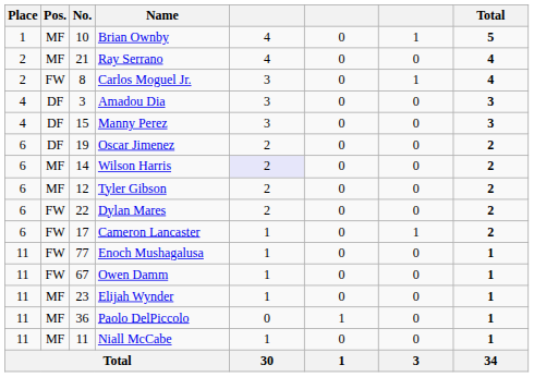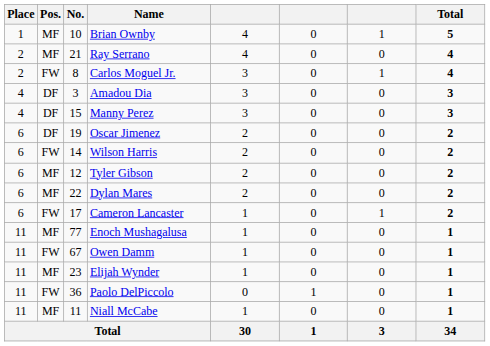 <table class="wikitable sortable" style="font-size: 95%; text-align: center;">
 <tr>
 <th width=20>Place</th>
 <th width=20>Pos.</th>
 <th width=20>No.</th>
 <th width=150>Name</th>
 <th width=80></th>
 <th width=80></th>
 <th width=80></th>
 <th width=80><strong>Total</strong></th>
 </tr>
 <tr>
 <td>1</td>
 <td>MF</td>
 <td>10</td>
 <td align="left"> <a href='#'>Brian Ownby</a></td>
 <td>4</td>
 <td>0</td>
 <td>1</td>
 <td><strong>5</strong></td>
 </tr>
 <tr>
 <td>2</td>
 <td>MF</td>
 <td>21</td>
 <td align="left"> <a href='#'>Ray Serrano</a></td>
 <td>4</td>
 <td>0</td>
 <td>0</td>
 <td><strong>4</strong></td>
 </tr>
 <tr>
 <td>2</td>
 <td>FW</td>
 <td>8</td>
 <td align="left"> <a href='#'>Carlos Moguel Jr.</a></td>
 <td>3</td>
 <td>0</td>
 <td>1</td>
 <td><strong>4</strong></td>
 </tr>
 <tr>
 <td>4</td>
 <td>DF</td>
 <td>3</td>
 <td align="left"> <a href='#'>Amadou Dia</a></td>
 <td>3</td>
 <td>0</td>
 <td>0</td>
 <td><strong>3</strong></td>
 </tr>
 <tr>
 <td>4</td>
 <td>DF</td>
 <td>15</td>
 <td align="left"> <a href='#'>Manny Perez</a></td>
 <td>3</td>
 <td>0</td>
 <td>0</td>
 <td><strong>3</strong></td>
 </tr>
 <tr>
 <td>6</td>
 <td>DF</td>
 <td>19</td>
 <td align="left"> <a href='#'>Oscar Jimenez</a></td>
 <td>2</td>
 <td>0</td>
 <td>0</td>
 <td><strong>2</strong></td>
 </tr>
 <tr>
 <td>6</td>
-<td>MF</td>
+<td>FW</td>
 <td>14</td>
 <td align="left"> <a href='#'>Wilson Harris</a></td>
-<td style="background: lavender;">2</td>
+<td>2</td>
 <td>0</td>
 <td>0</td>
 <td><strong>2</strong></td>
 </tr>
 <tr>
 <td>6</td>
 <td>MF</td>
 <td>12</td>
 <td align="left"> <a href='#'>Tyler Gibson</a></td>
 <td>2</td>
 <td>0</td>
 <td>0</td>
 <td><strong>2</strong></td>
 </tr>
 <tr>
 <td>6</td>
-<td>FW</td>
+<td>MF</td>
 <td>22</td>
 <td align="left"> <a href='#'>Dylan Mares</a></td>
 <td>2</td>
 <td>0</td>
 <td>0</td>
 <td><strong>2</strong></td>
 </tr>
 <tr>
 <td>6</td>
 <td>FW</td>
 <td>17</td>
 <td align="left"> <a href='#'>Cameron Lancaster</a></td>
 <td>1</td>
 <td>0</td>
 <td>1</td>
 <td><strong>2</strong></td>
 </tr>
 <tr>
 <td>11</td>
-<td>FW</td>
+<td>MF</td>
 <td>77</td>
 <td align="left"> <a href='#'>Enoch Mushagalusa</a></td>
 <td>1</td>
 <td>0</td>
 <td>0</td>
 <td><strong>1</strong></td>
 </tr>
 <tr>
 <td>11</td>
 <td>FW</td>
 <td>67</td>
 <td align="left"> <a href='#'>Owen Damm</a></td>
 <td>1</td>
 <td>0</td>
 <td>0</td>
 <td><strong>1</strong></td>
 </tr>
 <tr>
 <td>11</td>
 <td>MF</td>
 <td>23</td>
 <td align="left"> <a href='#'>Elijah Wynder</a></td>
 <td>1</td>
 <td>0</td>
 <td>0</td>
 <td><strong>1</strong></td>
 </tr>
 <tr>
 <td>11</td>
-<td>MF</td>
+<td>FW</td>
 <td>36</td>
 <td align="left"> <a href='#'>Paolo DelPiccolo</a></td>
 <td>0</td>
 <td>1</td>
 <td>0</td>
 <td><strong>1</strong></td>
 </tr>
 <tr>
 <td>11</td>
 <td>MF</td>
 <td>11</td>
 <td align="left"> <a href='#'>Niall McCabe</a></td>
 <td>1</td>
 <td>0</td>
 <td>0</td>
 <td><strong>1</strong></td>
 </tr>
 <tr>
 <th colspan="4">Total</th>
 <th>30</th>
 <th>1</th>
 <th>3</th>
 <th>34</th>
 </tr>
 </table>
